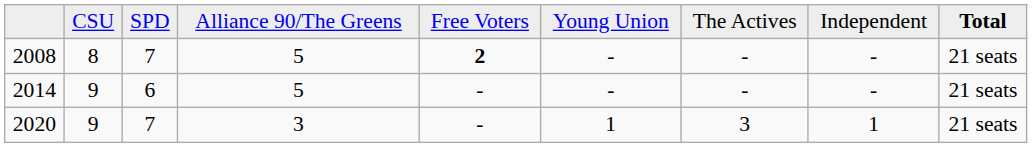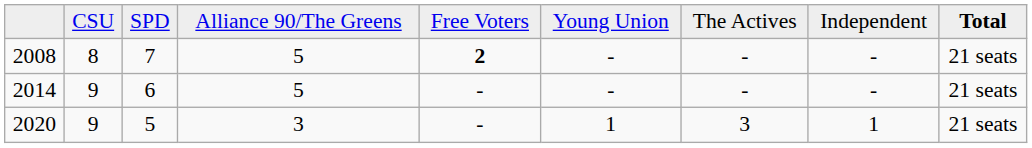 <table class="wikitable" width="60%">
 <tr bgcolor="#eeeeee" align="center">
 <td></td>
 <td><a href='#'>CSU</a></td>
 <td><a href='#'>SPD</a></td>
 <td><a href='#'>Alliance 90/The Greens</a></td>
 <td><a href='#'>Free Voters</a></td>
 <td><a href='#'>Young Union</a></td>
 <td>The Actives</td>
 <td>Independent</td>
 <td><strong>Total</strong></td>
 </tr>
 <tr align="center">
 <td>2008</td>
 <td>8</td>
 <td>7</td>
 <td>5</td>
 <td><strong>2</strong></td>
 <td>-</td>
 <td>-</td>
 <td>-</td>
 <td>21 seats</td>
 </tr>
 <tr align="center">
 <td>2014</td>
 <td>9</td>
 <td>6</td>
 <td>5</td>
 <td>-</td>
 <td>-</td>
 <td>-</td>
 <td>-</td>
 <td>21 seats</td>
 </tr>
 <tr align="center">
 <td>2020</td>
 <td>9</td>
-<td>7</td>
+<td>5</td>
 <td>3</td>
 <td>-</td>
 <td>1</td>
 <td>3</td>
 <td>1</td>
 <td>21 seats</td>
 </tr>
 </table>
